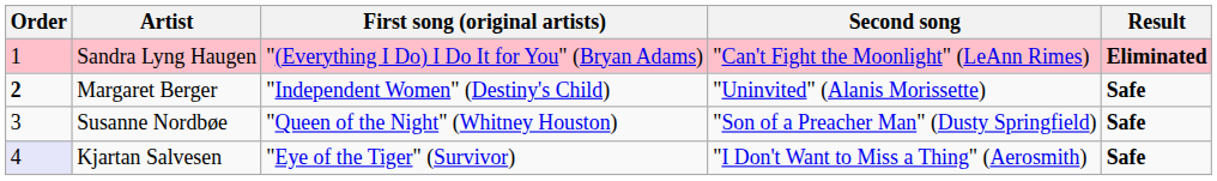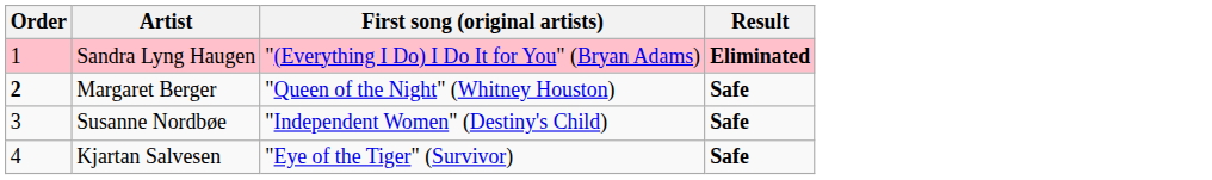 <table class=wikitable>
 <tr>
 <th>Order</th>
 <th>Artist</th>
 <th>First song (original artists)</th>
-<th>Second song</th>
 <th>Result</th>
 </tr>
 <tr style="background:pink;">
 <td>1</td>
 <td>Sandra Lyng Haugen</td>
 <td>"<a href='#'>(Everything I Do) I Do It for You</a>" (<a href='#'>Bryan Adams</a>)</td>
-<td>"<a href='#'>Can't Fight the Moonlight</a>" (<a href='#'>LeAnn Rimes</a>)</td>
 <td><strong>Eliminated</strong></td>
 </tr>
 <tr>
 <td><strong>2</strong></td>
 <td>Margaret Berger</td>
-<td>"<a href='#'>Independent Women</a>" (<a href='#'>Destiny's Child</a>)</td>
-<td>"<a href='#'>Uninvited</a>" (<a href='#'>Alanis Morissette</a>)</td>
+<td>"<a href='#'>Queen of the Night</a>" (<a href='#'>Whitney Houston</a>)</td>
 <td><strong>Safe</strong></td>
 </tr>
 <tr>
 <td>3</td>
 <td>Susanne Nordbøe</td>
-<td>"<a href='#'>Queen of the Night</a>" (<a href='#'>Whitney Houston</a>)</td>
-<td>"<a href='#'>Son of a Preacher Man</a>" (<a href='#'>Dusty Springfield</a>)</td>
+<td>"<a href='#'>Independent Women</a>" (<a href='#'>Destiny's Child</a>)</td>
 <td><strong>Safe</strong></td>
 </tr>
 <tr>
-<td style="background: lavender;">4</td>
+<td>4</td>
 <td>Kjartan Salvesen</td>
 <td>"<a href='#'>Eye of the Tiger</a>" (<a href='#'>Survivor</a>)</td>
-<td>"<a href='#'>I Don't Want to Miss a Thing</a>" (<a href='#'>Aerosmith</a>)</td>
 <td><strong>Safe</strong></td>
 </tr>
 </table>
